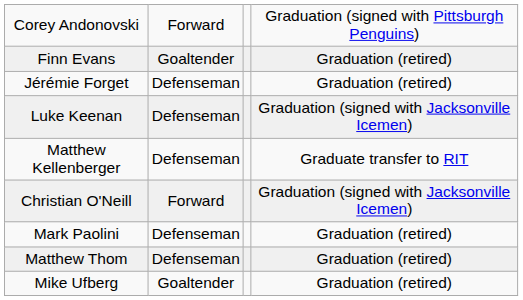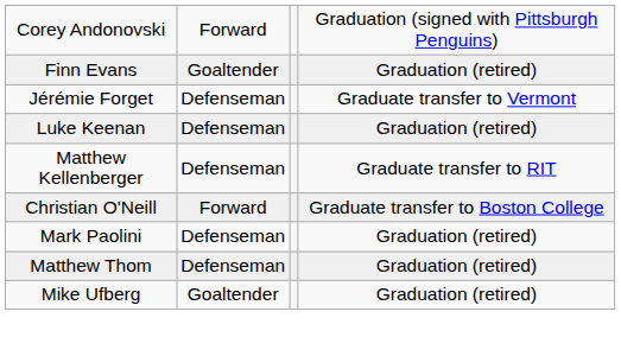 <table class="wikitable" width="60%">
 <tr align="center" bgcolor="">
 <td>Corey Andonovski</td>
 <td>Forward</td>
 <td></td>
 <td>Graduation (signed with <a href='#'>Pittsburgh Penguins</a>)</td>
 </tr>
 <tr align="center" bgcolor="f0f0f0">
 <td>Finn Evans</td>
 <td>Goaltender</td>
 <td></td>
 <td>Graduation (retired)</td>
 </tr>
 <tr align="center" bgcolor="">
 <td>Jérémie Forget</td>
 <td>Defenseman</td>
 <td></td>
-<td>Graduation (retired)</td>
+<td>Graduate transfer to <a href='#'>Vermont</a></td>
 </tr>
 <tr align="center" bgcolor="f0f0f0">
 <td>Luke Keenan</td>
 <td>Defenseman</td>
 <td></td>
-<td>Graduation (signed with <a href='#'>Jacksonville Icemen</a>)</td>
+<td>Graduation (retired)</td>
 </tr>
 <tr align="center" bgcolor="">
 <td>Matthew Kellenberger</td>
 <td>Defenseman</td>
 <td></td>
 <td>Graduate transfer to <a href='#'>RIT</a></td>
 </tr>
 <tr align="center" bgcolor="f0f0f0">
 <td>Christian O'Neill</td>
 <td>Forward</td>
 <td></td>
-<td>Graduation (signed with <a href='#'>Jacksonville Icemen</a>)</td>
+<td>Graduate transfer to <a href='#'>Boston College</a></td>
 </tr>
 <tr align="center" bgcolor="">
 <td>Mark Paolini</td>
 <td>Defenseman</td>
 <td></td>
 <td>Graduation (retired)</td>
 </tr>
 <tr align="center" bgcolor="f0f0f0">
 <td>Matthew Thom</td>
 <td>Defenseman</td>
 <td></td>
 <td>Graduation (retired)</td>
 </tr>
 <tr align="center" bgcolor="">
 <td>Mike Ufberg</td>
 <td>Goaltender</td>
 <td></td>
 <td>Graduation (retired)</td>
 </tr>
 </table>
